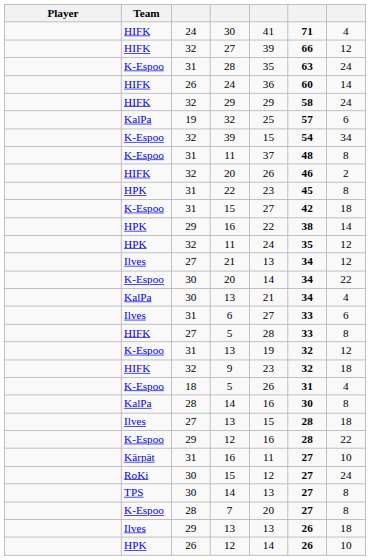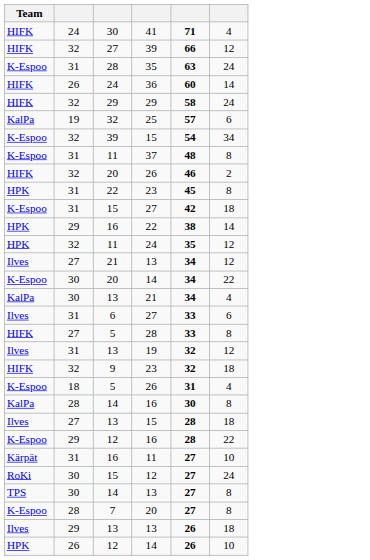 <table class="wikitable sortable" style="text-align: center">
 <tr>
-<th style="width: 10em;">Player</th>
 <th style="width: 4em;">Team</th>
 <th style="width: 3em;"></th>
 <th style="width: 3em;"></th>
 <th style="width: 3em;"></th>
 <th style="width: 3em;"></th>
 <th style="width: 3em;"></th>
 </tr>
 <tr>
-<td align="left"></td>
 <td align="left"><a href='#'>HIFK</a></td>
 <td>24</td>
 <td>30</td>
 <td>41</td>
 <td><strong>71</strong></td>
 <td>4</td>
 </tr>
 <tr>
-<td align="left"></td>
 <td align="left"><a href='#'>HIFK</a></td>
 <td>32</td>
 <td>27</td>
 <td>39</td>
 <td><strong>66</strong></td>
 <td>12</td>
 </tr>
 <tr>
-<td align="left"></td>
 <td align="left"><a href='#'>K-Espoo</a></td>
 <td>31</td>
 <td>28</td>
 <td>35</td>
 <td><strong>63</strong></td>
 <td>24</td>
 </tr>
 <tr>
-<td align="left"></td>
 <td align="left"><a href='#'>HIFK</a></td>
 <td>26</td>
 <td>24</td>
 <td>36</td>
 <td><strong>60</strong></td>
 <td>14</td>
 </tr>
 <tr>
-<td align="left"></td>
 <td align="left"><a href='#'>HIFK</a></td>
 <td>32</td>
 <td>29</td>
 <td>29</td>
 <td><strong>58</strong></td>
 <td>24</td>
 </tr>
 <tr>
-<td align="left"></td>
 <td align="left"><a href='#'>KalPa</a></td>
 <td>19</td>
 <td>32</td>
 <td>25</td>
 <td><strong>57</strong></td>
 <td>6</td>
 </tr>
 <tr>
-<td align="left"></td>
 <td align="left"><a href='#'>K-Espoo</a></td>
 <td>32</td>
 <td>39</td>
 <td>15</td>
 <td><strong>54</strong></td>
 <td>34</td>
 </tr>
 <tr>
-<td align="left"></td>
 <td align="left"><a href='#'>K-Espoo</a></td>
 <td>31</td>
 <td>11</td>
 <td>37</td>
 <td><strong>48</strong></td>
 <td>8</td>
 </tr>
 <tr>
-<td align="left"></td>
 <td align="left"><a href='#'>HIFK</a></td>
 <td>32</td>
 <td>20</td>
 <td>26</td>
 <td><strong>46</strong></td>
 <td>2</td>
 </tr>
 <tr>
-<td align="left"></td>
 <td align="left"><a href='#'>HPK</a></td>
 <td>31</td>
 <td>22</td>
 <td>23</td>
 <td><strong>45</strong></td>
 <td>8</td>
 </tr>
 <tr>
-<td align="left"></td>
 <td align="left"><a href='#'>K-Espoo</a></td>
 <td>31</td>
 <td>15</td>
 <td>27</td>
 <td><strong>42</strong></td>
 <td>18</td>
 </tr>
 <tr>
-<td align="left"></td>
 <td align="left"><a href='#'>HPK</a></td>
 <td>29</td>
 <td>16</td>
 <td>22</td>
 <td><strong>38</strong></td>
 <td>14</td>
 </tr>
 <tr>
-<td align="left"></td>
 <td align="left"><a href='#'>HPK</a></td>
 <td>32</td>
 <td>11</td>
 <td>24</td>
 <td><strong>35</strong></td>
 <td>12</td>
 </tr>
 <tr>
-<td align="left"></td>
 <td align="left"><a href='#'>Ilves</a></td>
 <td>27</td>
 <td>21</td>
 <td>13</td>
 <td><strong>34</strong></td>
 <td>12</td>
 </tr>
 <tr>
-<td align="left"></td>
 <td align="left"><a href='#'>K-Espoo</a></td>
 <td>30</td>
 <td>20</td>
 <td>14</td>
 <td><strong>34</strong></td>
 <td>22</td>
 </tr>
 <tr>
-<td align="left"></td>
 <td align="left"><a href='#'>KalPa</a></td>
 <td>30</td>
 <td>13</td>
 <td>21</td>
 <td><strong>34</strong></td>
 <td>4</td>
 </tr>
 <tr>
-<td align="left"></td>
 <td align="left"><a href='#'>Ilves</a></td>
 <td>31</td>
 <td>6</td>
 <td>27</td>
 <td><strong>33</strong></td>
 <td>6</td>
 </tr>
 <tr>
-<td align="left"></td>
 <td align="left"><a href='#'>HIFK</a></td>
 <td>27</td>
 <td>5</td>
 <td>28</td>
 <td><strong>33</strong></td>
 <td>8</td>
 </tr>
 <tr>
-<td align="left"></td>
-<td align="left"><a href='#'>K-Espoo</a></td>
+<td align="left"><a href='#'>Ilves</a></td>
 <td>31</td>
 <td>13</td>
 <td>19</td>
 <td><strong>32</strong></td>
 <td>12</td>
 </tr>
 <tr>
-<td align="left"></td>
 <td align="left"><a href='#'>HIFK</a></td>
 <td>32</td>
 <td>9</td>
 <td>23</td>
 <td><strong>32</strong></td>
 <td>18</td>
 </tr>
 <tr>
-<td align="left"></td>
 <td align="left"><a href='#'>K-Espoo</a></td>
 <td>18</td>
 <td>5</td>
 <td>26</td>
 <td><strong>31</strong></td>
 <td>4</td>
 </tr>
 <tr>
-<td align="left"></td>
 <td align="left"><a href='#'>KalPa</a></td>
 <td>28</td>
 <td>14</td>
 <td>16</td>
 <td><strong>30</strong></td>
 <td>8</td>
 </tr>
 <tr>
-<td align="left"></td>
 <td align="left"><a href='#'>Ilves</a></td>
 <td>27</td>
 <td>13</td>
 <td>15</td>
 <td><strong>28</strong></td>
 <td>18</td>
 </tr>
 <tr>
-<td align="left"></td>
 <td align="left"><a href='#'>K-Espoo</a></td>
 <td>29</td>
 <td>12</td>
 <td>16</td>
 <td><strong>28</strong></td>
 <td>22</td>
 </tr>
 <tr>
-<td align="left"></td>
 <td align="left"><a href='#'>Kärpät</a></td>
 <td>31</td>
 <td>16</td>
 <td>11</td>
 <td><strong>27</strong></td>
 <td>10</td>
 </tr>
 <tr>
-<td align="left"></td>
 <td align="left"><a href='#'>RoKi</a></td>
 <td>30</td>
 <td>15</td>
 <td>12</td>
 <td><strong>27</strong></td>
 <td>24</td>
 </tr>
 <tr>
-<td align="left"></td>
 <td align="left"><a href='#'>TPS</a></td>
 <td>30</td>
 <td>14</td>
 <td>13</td>
 <td><strong>27</strong></td>
 <td>8</td>
 </tr>
 <tr>
-<td align="left"></td>
 <td align="left"><a href='#'>K-Espoo</a></td>
 <td>28</td>
 <td>7</td>
 <td>20</td>
 <td><strong>27</strong></td>
 <td>8</td>
 </tr>
 <tr>
-<td align="left"></td>
 <td align="left"><a href='#'>Ilves</a></td>
 <td>29</td>
 <td>13</td>
 <td>13</td>
 <td><strong>26</strong></td>
 <td>18</td>
 </tr>
 <tr>
-<td align="left"></td>
 <td align="left"><a href='#'>HPK</a></td>
 <td>26</td>
 <td>12</td>
 <td>14</td>
 <td><strong>26</strong></td>
 <td>10</td>
 </tr>
 </table>
